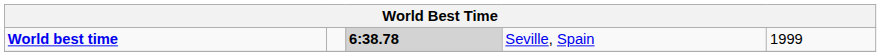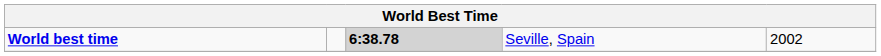 <table class="wikitable" width=75%>
 <tr>
 <th colspan=5>World Best Time</th>
 </tr>
 <tr>
 <td><strong><a href='#'>World best time</a></strong></td>
 <td></td>
 <td style="background: lightgrey;"><strong>6:38.78</strong></td>
 <td><a href='#'>Seville</a>, <a href='#'>Spain</a></td>
-<td>1999</td>
+<td>2002</td>
 </tr>
 <tr>
 </tr>
 </table>
